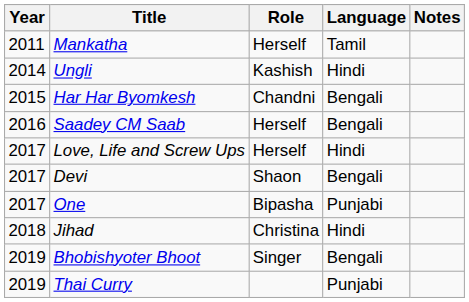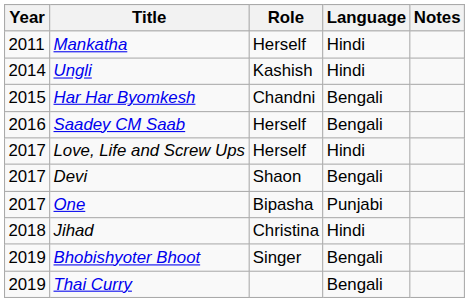 <table class="wikitable sortable plainrowheaders">
 <tr style="background:#ccc; text-align:center;">
 <th scope="col">Year</th>
 <th scope="col">Title</th>
 <th scope="col">Role</th>
 <th scope="col" class="unsortable">Language</th>
 <th scope="col">Notes</th>
 </tr>
 <tr>
 <td>2011</td>
 <td><em><a href='#'>Mankatha</a></em></td>
 <td>Herself</td>
-<td>Tamil</td>
+<td>Hindi</td>
 <td></td>
 </tr>
 <tr>
 <td>2014</td>
 <td><em><a href='#'>Ungli</a></em></td>
 <td>Kashish</td>
 <td>Hindi</td>
 <td></td>
 </tr>
 <tr>
 <td>2015</td>
 <td><em><a href='#'>Har Har Byomkesh</a></em></td>
 <td>Chandni</td>
 <td>Bengali</td>
 <td></td>
 </tr>
 <tr>
 <td>2016</td>
 <td><em><a href='#'>Saadey CM Saab</a></em></td>
 <td>Herself</td>
 <td>Bengali</td>
 <td></td>
 </tr>
 <tr>
 <td>2017</td>
 <td><em>Love, Life and Screw Ups</em></td>
 <td>Herself</td>
 <td>Hindi</td>
 <td></td>
 </tr>
 <tr>
 <td>2017</td>
 <td><em>Devi</em></td>
 <td>Shaon</td>
 <td>Bengali</td>
 <td></td>
 </tr>
 <tr>
 <td>2017</td>
 <td><em><a href='#'>One</a></em></td>
 <td>Bipasha</td>
 <td>Punjabi</td>
 <td></td>
 </tr>
 <tr>
 <td>2018</td>
 <td><em>Jihad</em> </td>
 <td>Christina</td>
 <td>Hindi</td>
 <td></td>
 </tr>
 <tr>
 <td>2019</td>
 <td><em><a href='#'>Bhobishyoter Bhoot</a></em></td>
 <td>Singer</td>
 <td>Bengali</td>
 <td></td>
 </tr>
 <tr>
 <td>2019</td>
 <td><em><a href='#'>Thai Curry</a></em></td>
 <td></td>
-<td>Punjabi</td>
+<td>Bengali</td>
 <td></td>
 </tr>
 </table>
